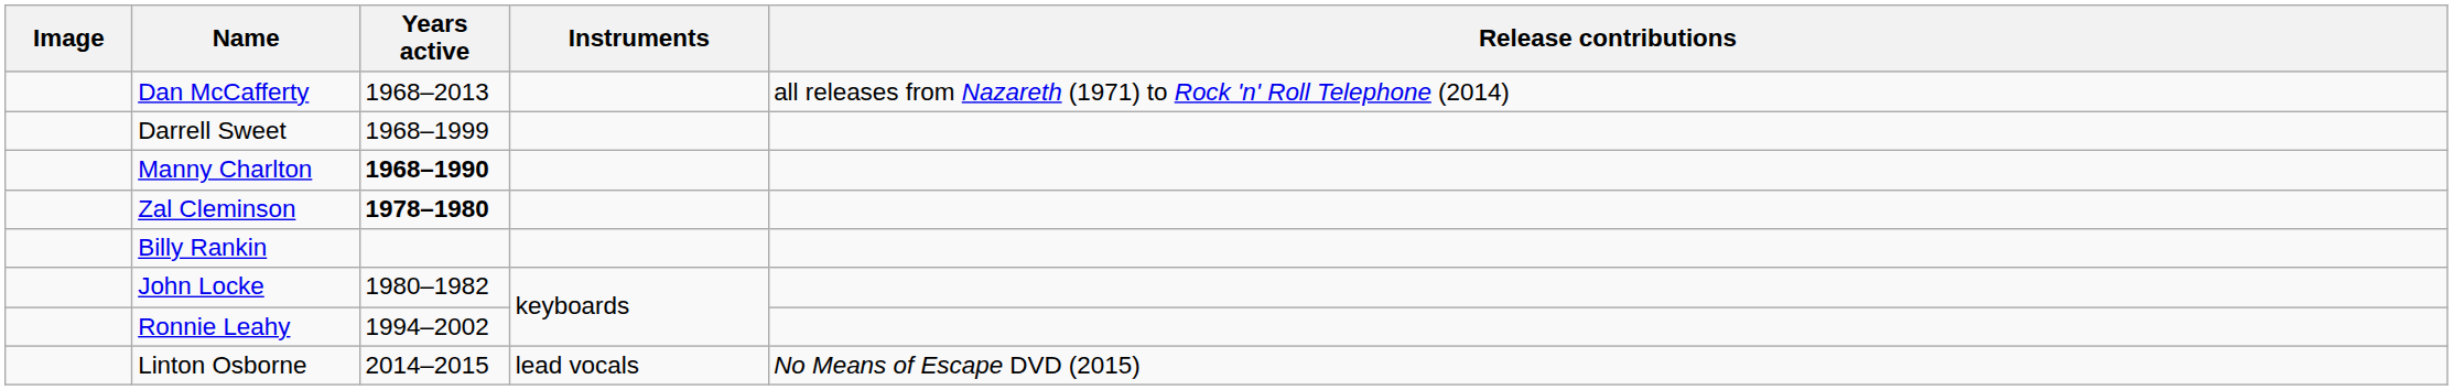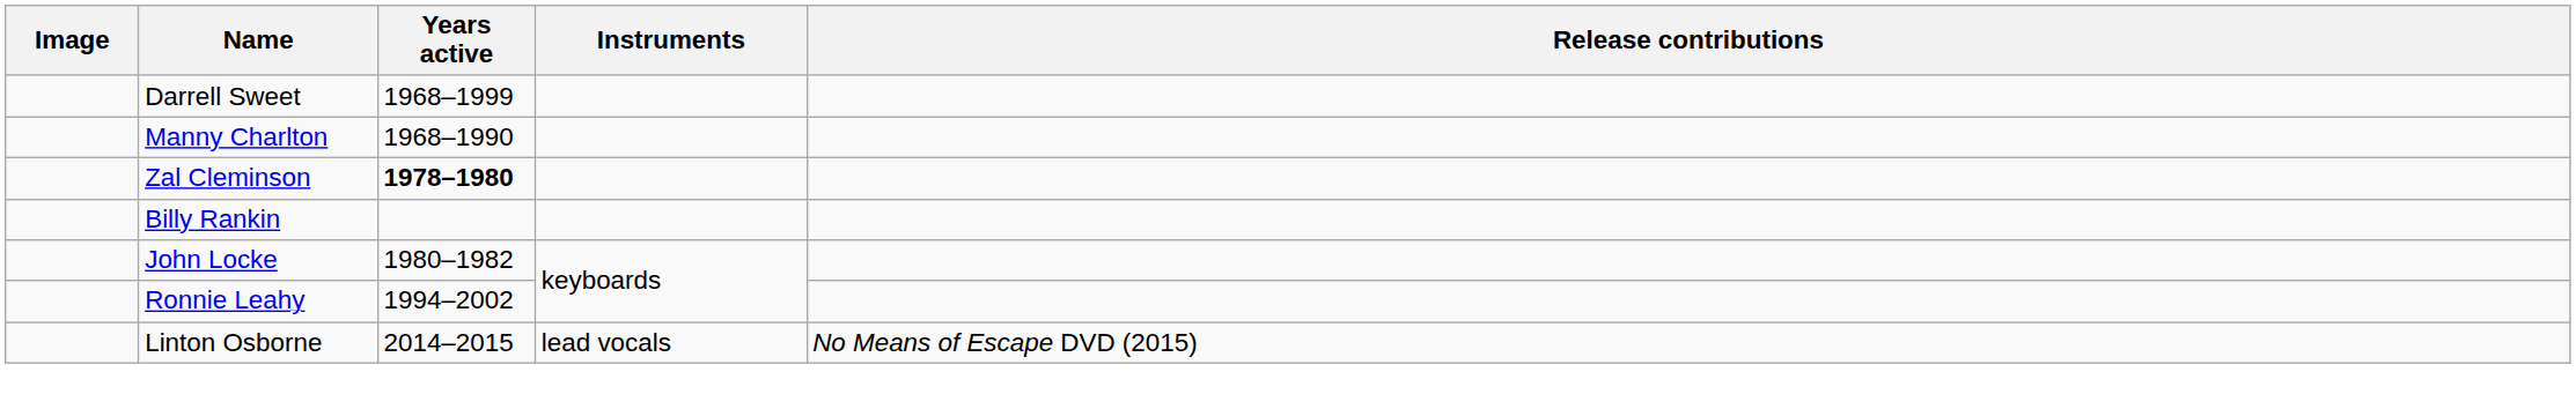 <table class="wikitable" width="100%" border="1">
 <tr>
 <th width="75">Image</th>
 <th width="140">Name</th>
 <th width="90">Years active</th>
 <th width="160">Instruments</th>
 <th>Release contributions</th>
-</tr>
-<tr>
-<td></td>
-<td><a href='#'>Dan McCafferty</a></td>
-<td>1968–2013 </td>
-<td></td>
-<td>all releases from <em><a href='#'>Nazareth</a></em> (1971) to <em><a href='#'>Rock 'n' Roll Telephone</a></em> (2014)</td>
 </tr>
 <tr>
 <td></td>
 <td>Darrell Sweet</td>
 <td>1968–1999 </td>
 <td></td>
 <td></td>
 </tr>
 <tr>
 <td></td>
 <td><a href='#'>Manny Charlton</a></td>
-<td><strong>1968–1990 </strong></td>
+<td>1968–1990 </td>
 <td></td>
 <td></td>
 </tr>
 <tr>
 <td></td>
 <td><a href='#'>Zal Cleminson</a></td>
 <td><strong>1978–1980</strong></td>
 <td></td>
 <td></td>
 </tr>
 <tr>
 <td></td>
 <td><a href='#'>Billy Rankin</a></td>
 <td></td>
 <td></td>
 <td></td>
 </tr>
 <tr>
 <td></td>
 <td><a href='#'>John Locke</a></td>
 <td>1980–1982 </td>
 <td rowspan="2">keyboards</td>
 <td></td>
 </tr>
 <tr>
 <td></td>
 <td><a href='#'>Ronnie Leahy</a></td>
 <td>1994–2002</td>
 <td></td>
 </tr>
 <tr>
 <td></td>
 <td>Linton Osborne</td>
 <td>2014–2015</td>
 <td>lead vocals</td>
 <td><em>No Means of Escape</em> DVD (2015)</td>
 </tr>
 </table>
